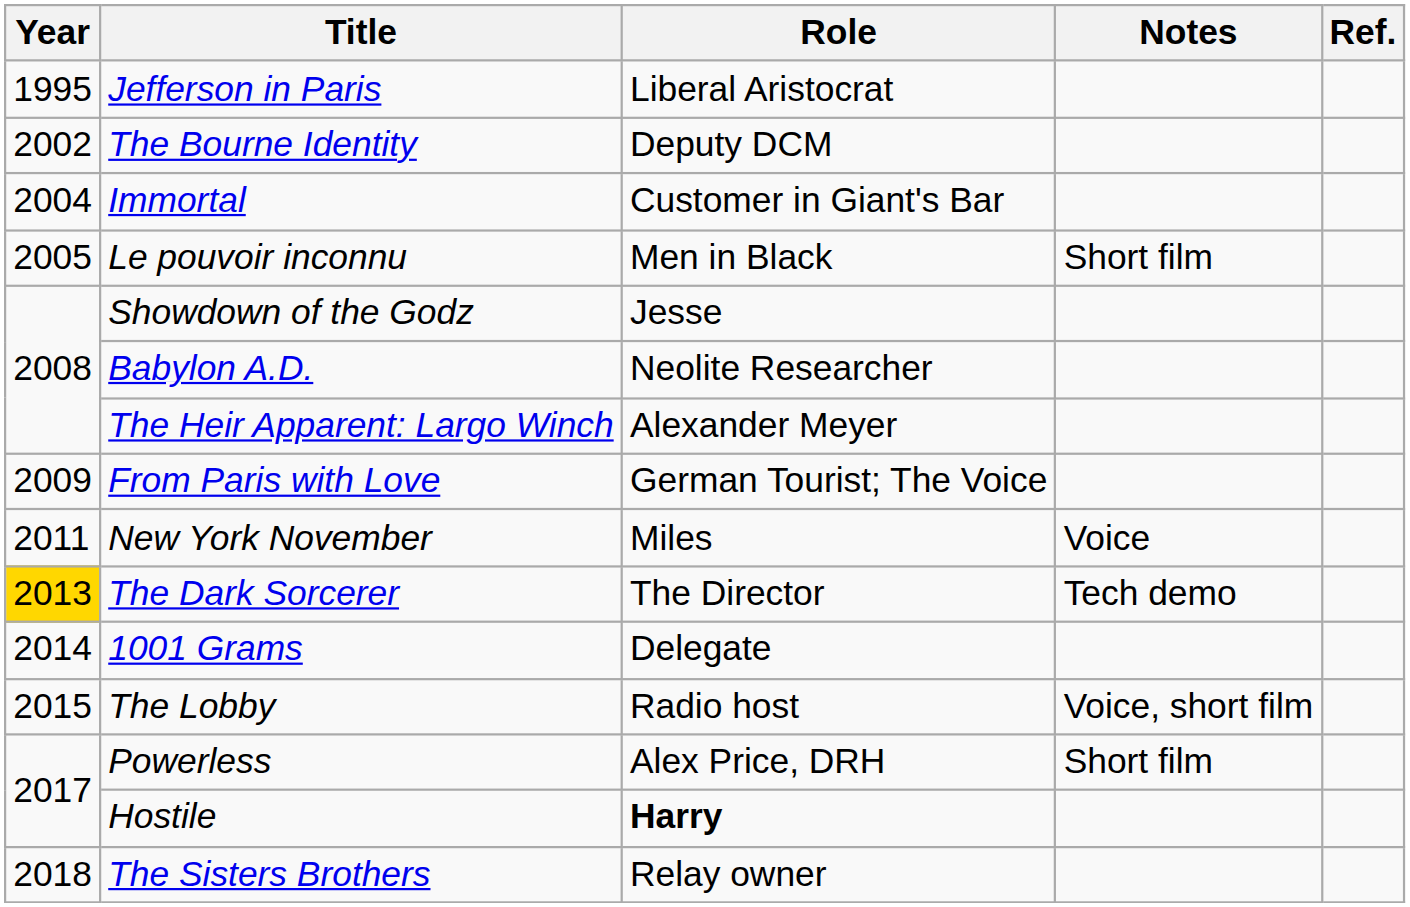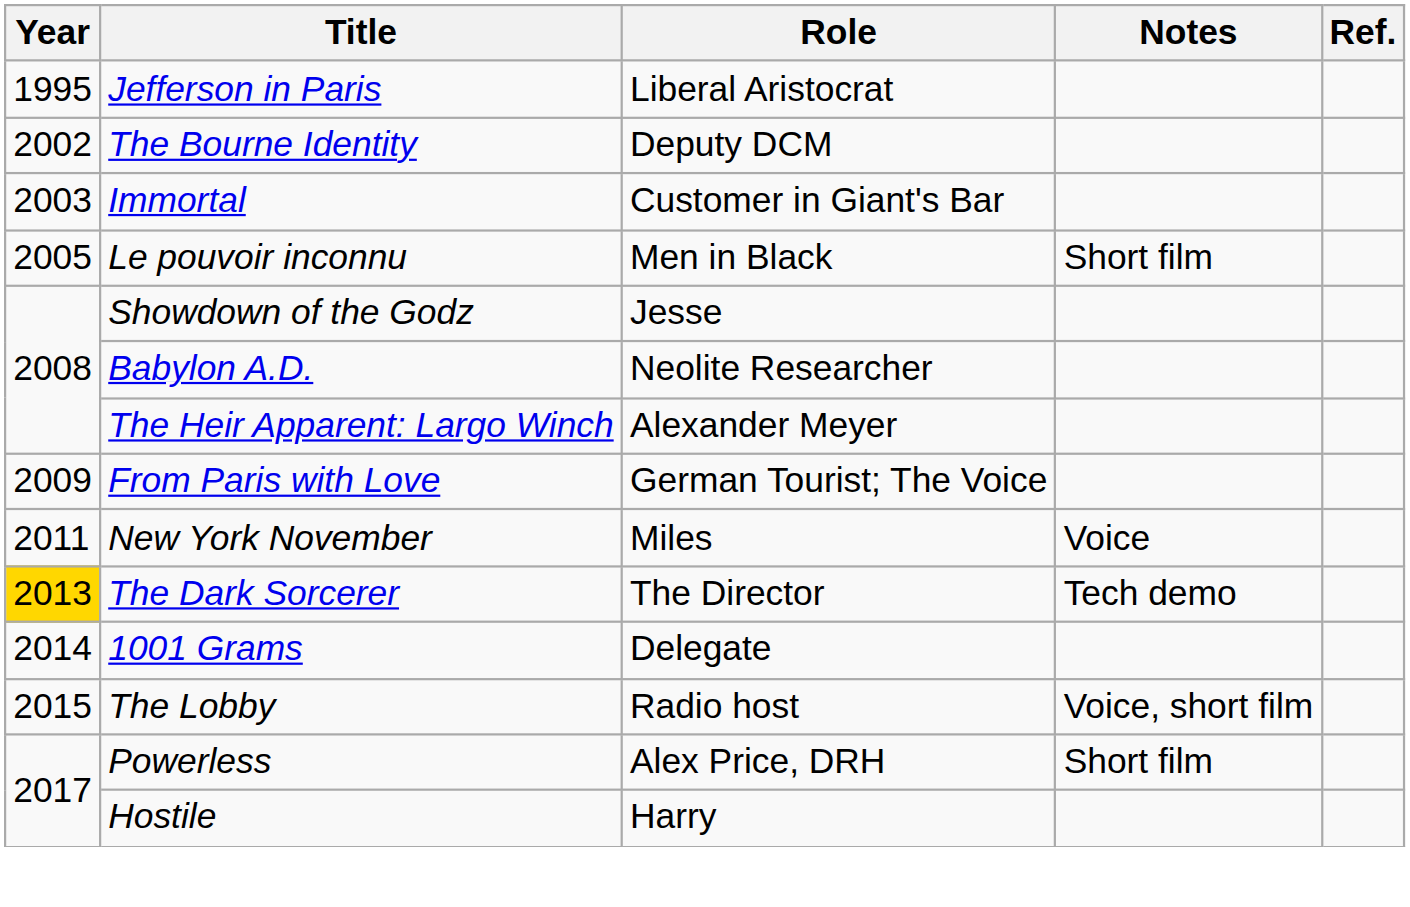 <table class="wikitable">
 <tr>
 <th>Year</th>
 <th>Title</th>
 <th>Role</th>
 <th>Notes</th>
 <th>Ref.</th>
 </tr>
 <tr>
 <td>1995</td>
 <td><em><a href='#'>Jefferson in Paris</a></em></td>
 <td>Liberal Aristocrat</td>
 <td></td>
 <td></td>
 </tr>
 <tr>
 <td>2002</td>
 <td><em><a href='#'>The Bourne Identity</a></em></td>
 <td>Deputy DCM</td>
 <td></td>
 <td></td>
 </tr>
 <tr>
-<td>2004</td>
+<td>2003</td>
 <td><em><a href='#'>Immortal</a></em></td>
 <td>Customer in Giant's Bar</td>
 <td></td>
 <td></td>
 </tr>
 <tr>
 <td>2005</td>
 <td><em>Le pouvoir inconnu</em></td>
 <td>Men in Black</td>
 <td>Short film</td>
 <td></td>
 </tr>
 <tr>
 <td rowspan="3">2008</td>
 <td><em>Showdown of the Godz</em></td>
 <td>Jesse</td>
 <td></td>
 <td></td>
 </tr>
 <tr>
 <td><em><a href='#'>Babylon A.D.</a></em></td>
 <td>Neolite Researcher</td>
 <td></td>
 <td></td>
 </tr>
 <tr>
 <td><em><a href='#'>The Heir Apparent: Largo Winch</a></em></td>
 <td>Alexander Meyer</td>
 <td></td>
 <td></td>
 </tr>
 <tr>
 <td>2009</td>
 <td><em><a href='#'>From Paris with Love</a></em></td>
 <td>German Tourist; The Voice</td>
 <td></td>
 <td></td>
 </tr>
 <tr>
 <td>2011</td>
 <td><em>New York November</em></td>
 <td>Miles</td>
 <td>Voice</td>
 <td></td>
 </tr>
 <tr>
 <td style="background: gold;">2013</td>
 <td><em><a href='#'>The Dark Sorcerer</a></em></td>
 <td>The Director</td>
 <td>Tech demo</td>
 <td></td>
 </tr>
 <tr>
 <td>2014</td>
 <td><em><a href='#'>1001 Grams</a></em></td>
 <td>Delegate</td>
 <td></td>
 <td></td>
 </tr>
 <tr>
 <td>2015</td>
 <td><em>The Lobby</em></td>
 <td>Radio host</td>
 <td>Voice, short film</td>
 <td></td>
 </tr>
 <tr>
 <td rowspan="2">2017</td>
 <td><em>Powerless</em></td>
 <td>Alex Price, DRH</td>
 <td>Short film</td>
 <td></td>
 </tr>
 <tr>
 <td><em>Hostile</em></td>
-<td><strong>Harry</strong></td>
-<td></td>
-<td></td>
-</tr>
-<tr>
-<td>2018</td>
-<td><em><a href='#'>The Sisters Brothers</a></em></td>
-<td>Relay owner</td>
+<td>Harry</td>
 <td></td>
 <td></td>
 </tr>
 </table>
